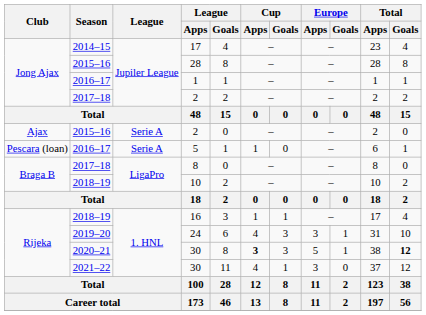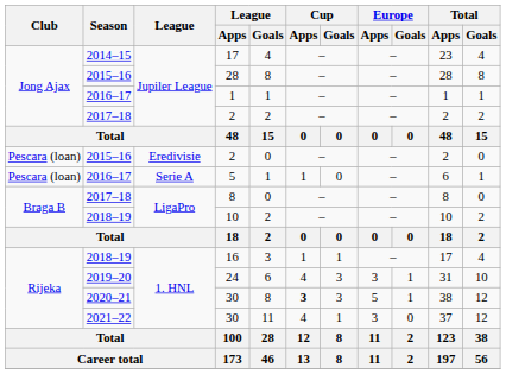 <table class="wikitable" style="font-size:100%; text-align: center">
 <tr>
 <th rowspan="2">Club</th>
 <th rowspan="2">Season</th>
 <th rowspan="2">League</th>
 <th colspan="2">League</th>
 <th colspan="2">Cup</th>
 <th colspan="2"><a href='#'>Europe</a></th>
 <th colspan="2">Total</th>
 </tr>
 <tr>
 <th>Apps</th>
 <th>Goals</th>
 <th>Apps</th>
 <th>Goals</th>
 <th>Apps</th>
 <th>Goals</th>
 <th>Apps</th>
 <th>Goals</th>
 </tr>
 <tr>
 <td rowspan="4" valign="center"><a href='#'>Jong Ajax</a></td>
 <td><a href='#'>2014–15</a></td>
 <td rowspan="4" valign="center"><a href='#'>Jupiler League</a></td>
 <td>17</td>
 <td>4</td>
 <td colspan="2">–</td>
 <td colspan="2">–</td>
 <td>23</td>
 <td>4</td>
 </tr>
 <tr>
 <td><a href='#'>2015–16</a></td>
 <td>28</td>
 <td>8</td>
 <td colspan="2">–</td>
 <td colspan="2">–</td>
 <td>28</td>
 <td>8</td>
 </tr>
 <tr>
 <td><a href='#'>2016–17</a></td>
 <td>1</td>
 <td>1</td>
 <td colspan="2">–</td>
 <td colspan="2">–</td>
 <td>1</td>
 <td>1</td>
 </tr>
 <tr>
 <td><a href='#'>2017–18</a></td>
 <td>2</td>
 <td>2</td>
 <td colspan="2">–</td>
 <td colspan="2">–</td>
 <td>2</td>
 <td>2</td>
 </tr>
 <tr>
 <th colspan="3" valign="center">Total</th>
 <th>48</th>
 <th>15</th>
 <th>0</th>
 <th>0</th>
 <th>0</th>
 <th>0</th>
 <th>48</th>
 <th>15</th>
 </tr>
 <tr>
-<td rowspan="1" valign="center"><a href='#'>Ajax</a></td>
+<td rowspan="1" valign="center"><a href='#'>Pescara</a> (loan)</td>
 <td><a href='#'>2015–16</a></td>
-<td rowspan="1" valign="center"><a href='#'>Serie A</a></td>
+<td rowspan="1" valign="center"><a href='#'>Eredivisie</a></td>
 <td>2</td>
 <td>0</td>
 <td colspan="2">–</td>
 <td colspan="2">–</td>
 <td>2</td>
 <td>0</td>
 </tr>
 <tr>
 <td rowspan="1" valign="center"><a href='#'>Pescara</a> (loan)</td>
 <td><a href='#'>2016–17</a></td>
 <td rowspan="1" valign="center"><a href='#'>Serie A</a></td>
 <td>5</td>
 <td>1</td>
 <td>1</td>
 <td>0</td>
 <td colspan="2">–</td>
 <td>6</td>
 <td>1</td>
 </tr>
 <tr>
 <td rowspan="2" valign="center"><a href='#'>Braga B</a></td>
 <td><a href='#'>2017–18</a></td>
 <td rowspan="2" valign="center"><a href='#'>LigaPro</a></td>
 <td>8</td>
 <td>0</td>
 <td colspan="2">–</td>
 <td colspan="2">–</td>
 <td>8</td>
 <td>0</td>
 </tr>
 <tr>
 <td><a href='#'>2018–19</a></td>
 <td>10</td>
 <td>2</td>
 <td colspan="2">–</td>
 <td colspan="2">–</td>
 <td>10</td>
 <td>2</td>
 </tr>
 <tr>
 <th colspan="3" valign="center">Total</th>
 <th>18</th>
 <th>2</th>
 <th>0</th>
 <th>0</th>
 <th>0</th>
 <th>0</th>
 <th>18</th>
 <th>2</th>
 </tr>
 <tr>
 <td rowspan="4" valign="center"><a href='#'>Rijeka</a></td>
 <td><a href='#'>2018–19</a></td>
 <td rowspan="4" valign="center"><a href='#'>1. HNL</a></td>
 <td>16</td>
 <td>3</td>
 <td>1</td>
 <td>1</td>
 <td colspan="2">–</td>
 <td>17</td>
 <td>4</td>
 </tr>
 <tr>
 <td><a href='#'>2019–20</a></td>
 <td>24</td>
 <td>6</td>
 <td>4</td>
 <td>3</td>
 <td>3</td>
 <td>1</td>
 <td>31</td>
 <td>10</td>
 </tr>
 <tr>
 <td><a href='#'>2020–21</a></td>
 <td>30</td>
 <td>8</td>
 <td><strong>3</strong></td>
 <td>3</td>
 <td>5</td>
 <td>1</td>
 <td>38</td>
-<td><strong>12</strong></td>
+<td>12</td>
 </tr>
 <tr>
 <td><a href='#'>2021–22</a></td>
 <td>30</td>
 <td>11</td>
 <td>4</td>
 <td>1</td>
 <td>3</td>
 <td>0</td>
 <td>37</td>
 <td>12</td>
 </tr>
 <tr>
 <th colspan="3" valign="center">Total</th>
 <th>100</th>
 <th>28</th>
 <th>12</th>
 <th>8</th>
 <th>11</th>
 <th>2</th>
 <th>123</th>
 <th>38</th>
 </tr>
 <tr>
 <th colspan="3" valign="center">Career total</th>
 <th>173</th>
 <th>46</th>
 <th>13</th>
 <th>8</th>
 <th>11</th>
 <th>2</th>
 <th>197</th>
 <th>56</th>
 </tr>
 <tr>
 </tr>
 </table>
